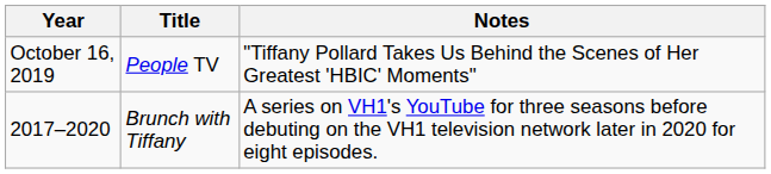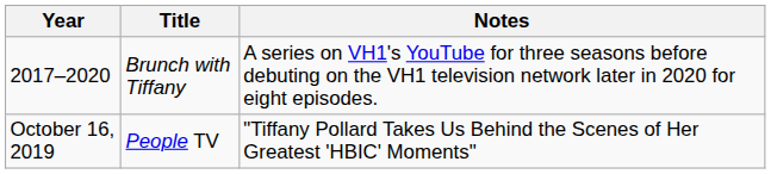 <table class="wikitable">
 <tr>
 <th>Year</th>
 <th>Title</th>
 <th>Notes</th>
 </tr>
 <tr>
+<td rowspan="1">2017–2020</td>
+<td><em>Brunch with Tiffany</em></td>
+<td>A series on <a href='#'>VH1</a>'s <a href='#'>YouTube</a> for three seasons before debuting on the VH1 television network later in 2020 for eight episodes.</td>
+</tr>
+<tr>
 <td>October 16, 2019</td>
 <td><em><a href='#'>People</a></em> TV</td>
 <td>"Tiffany Pollard Takes Us Behind the Scenes of Her Greatest 'HBIC' Moments"</td>
 </tr>
-<tr>
-<td rowspan="1">2017–2020</td>
-<td><em>Brunch with Tiffany</em></td>
-<td>A series on <a href='#'>VH1</a>'s <a href='#'>YouTube</a> for three seasons before debuting on the VH1 television network later in 2020 for eight episodes.</td>
-</tr>
 </table>
